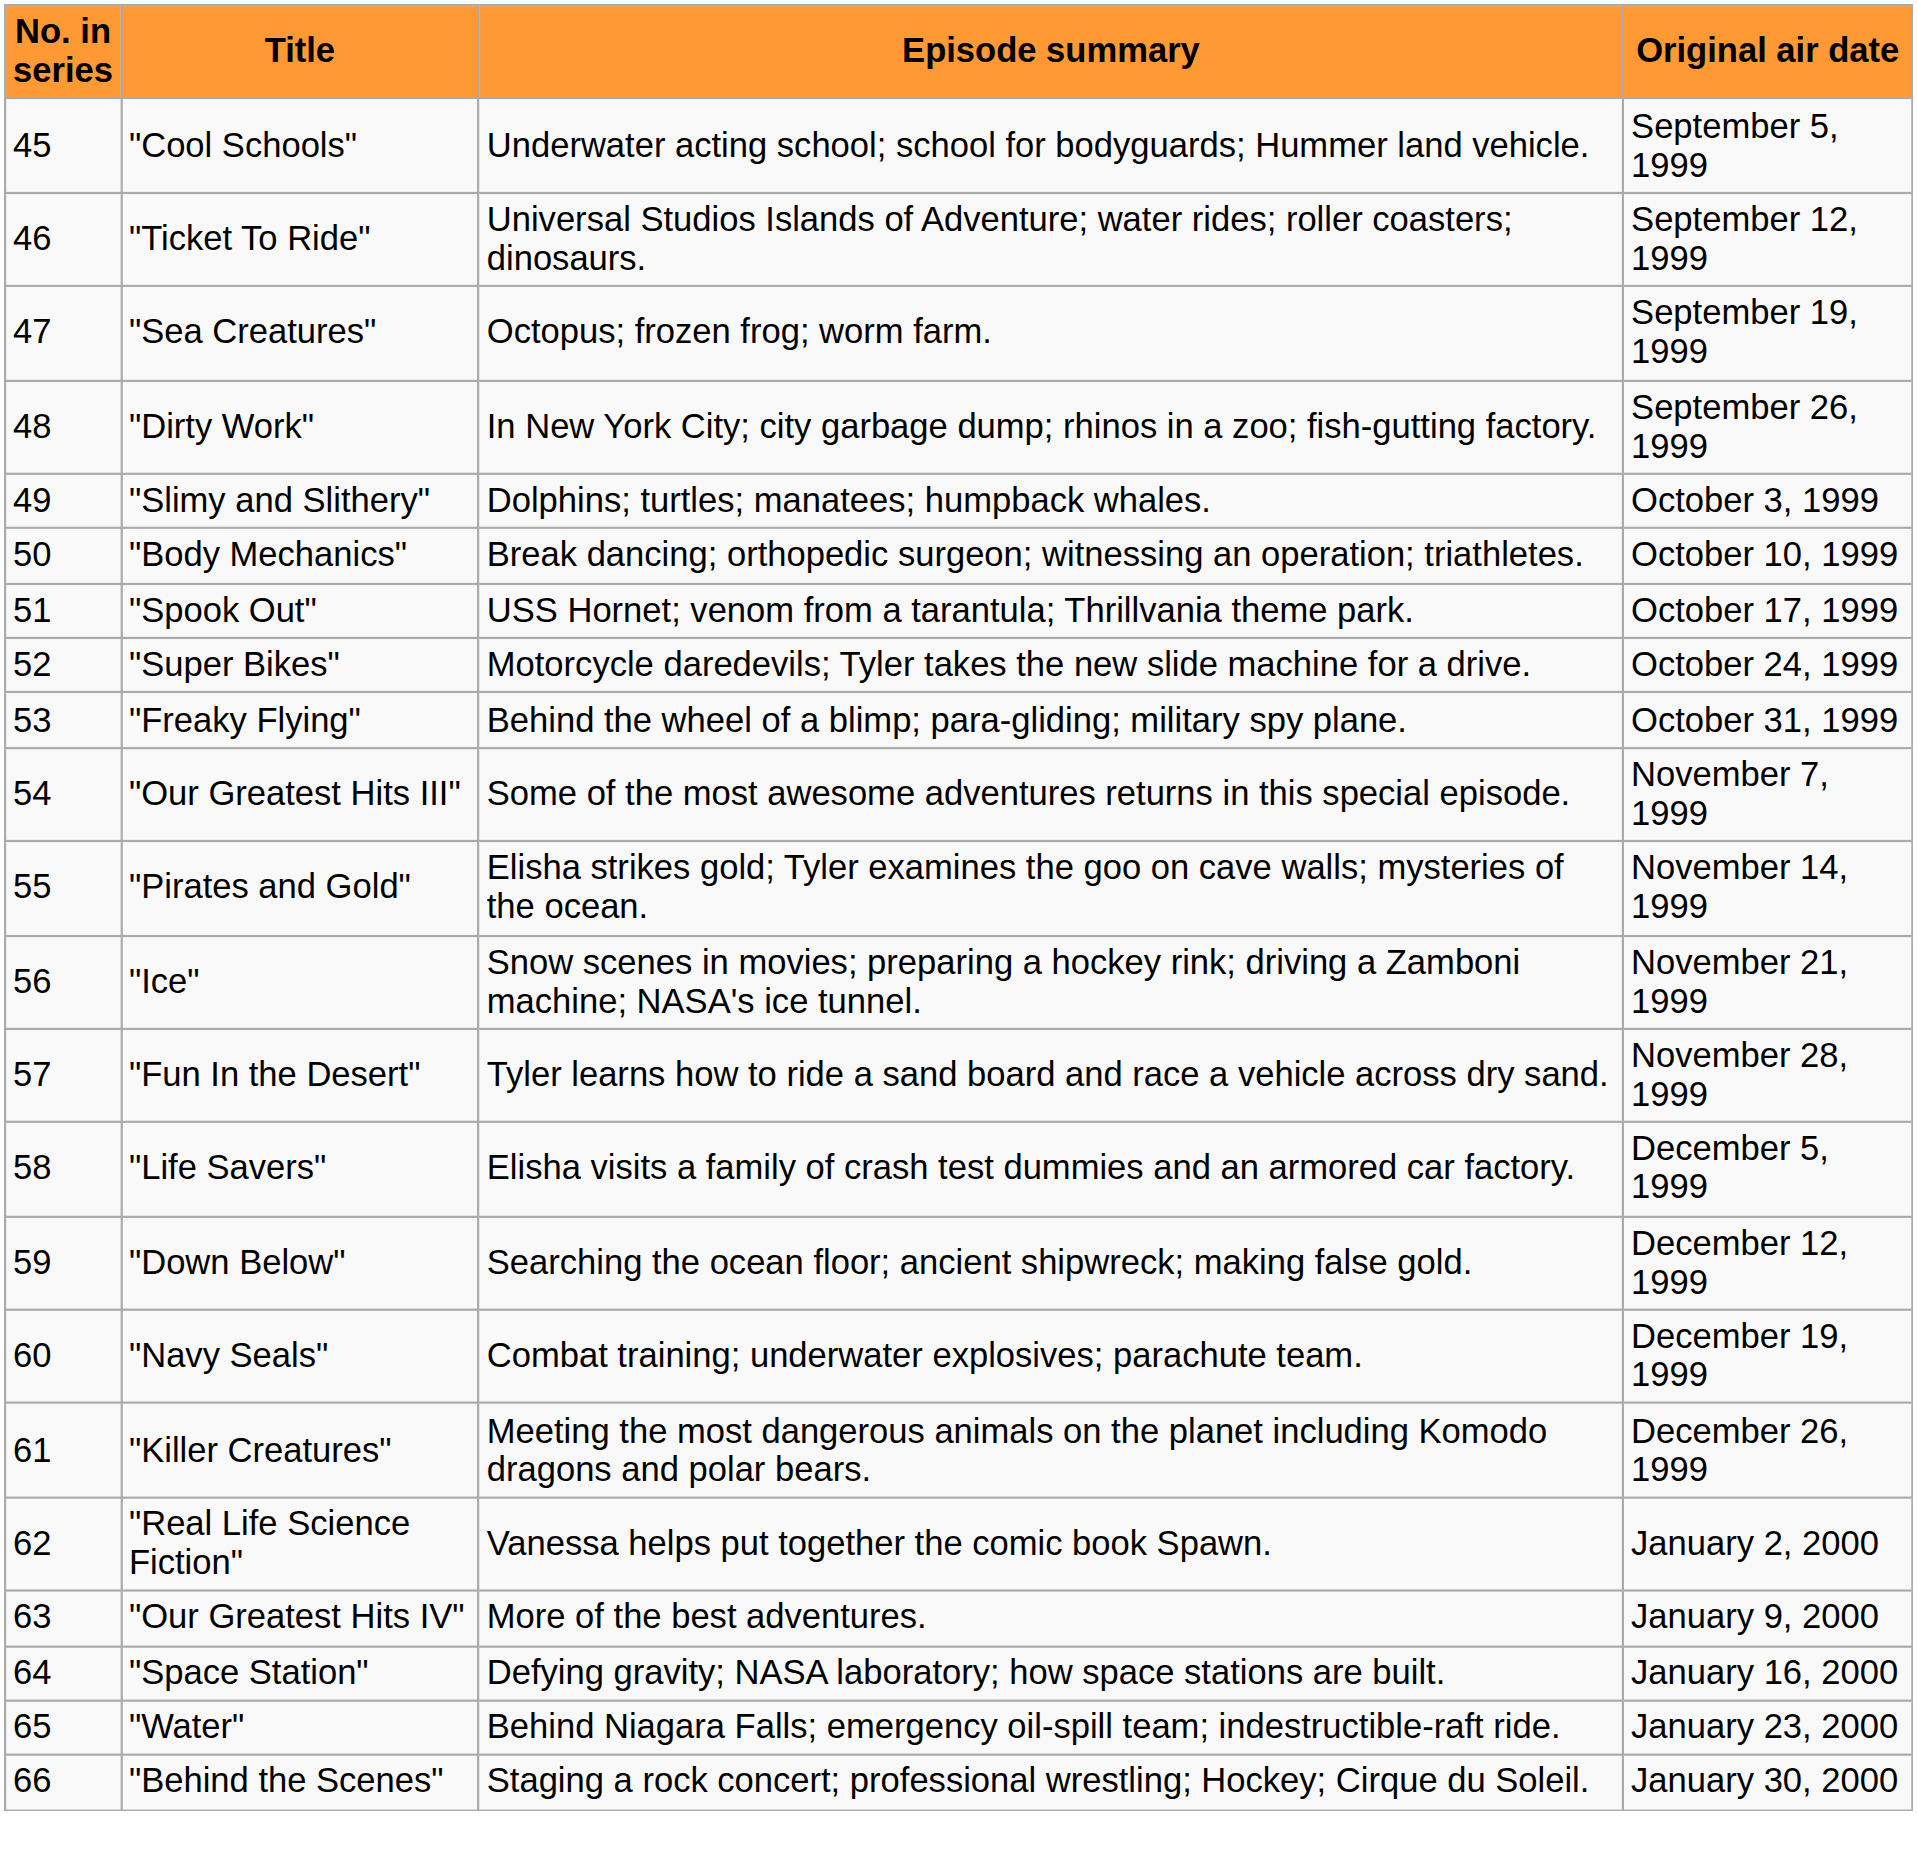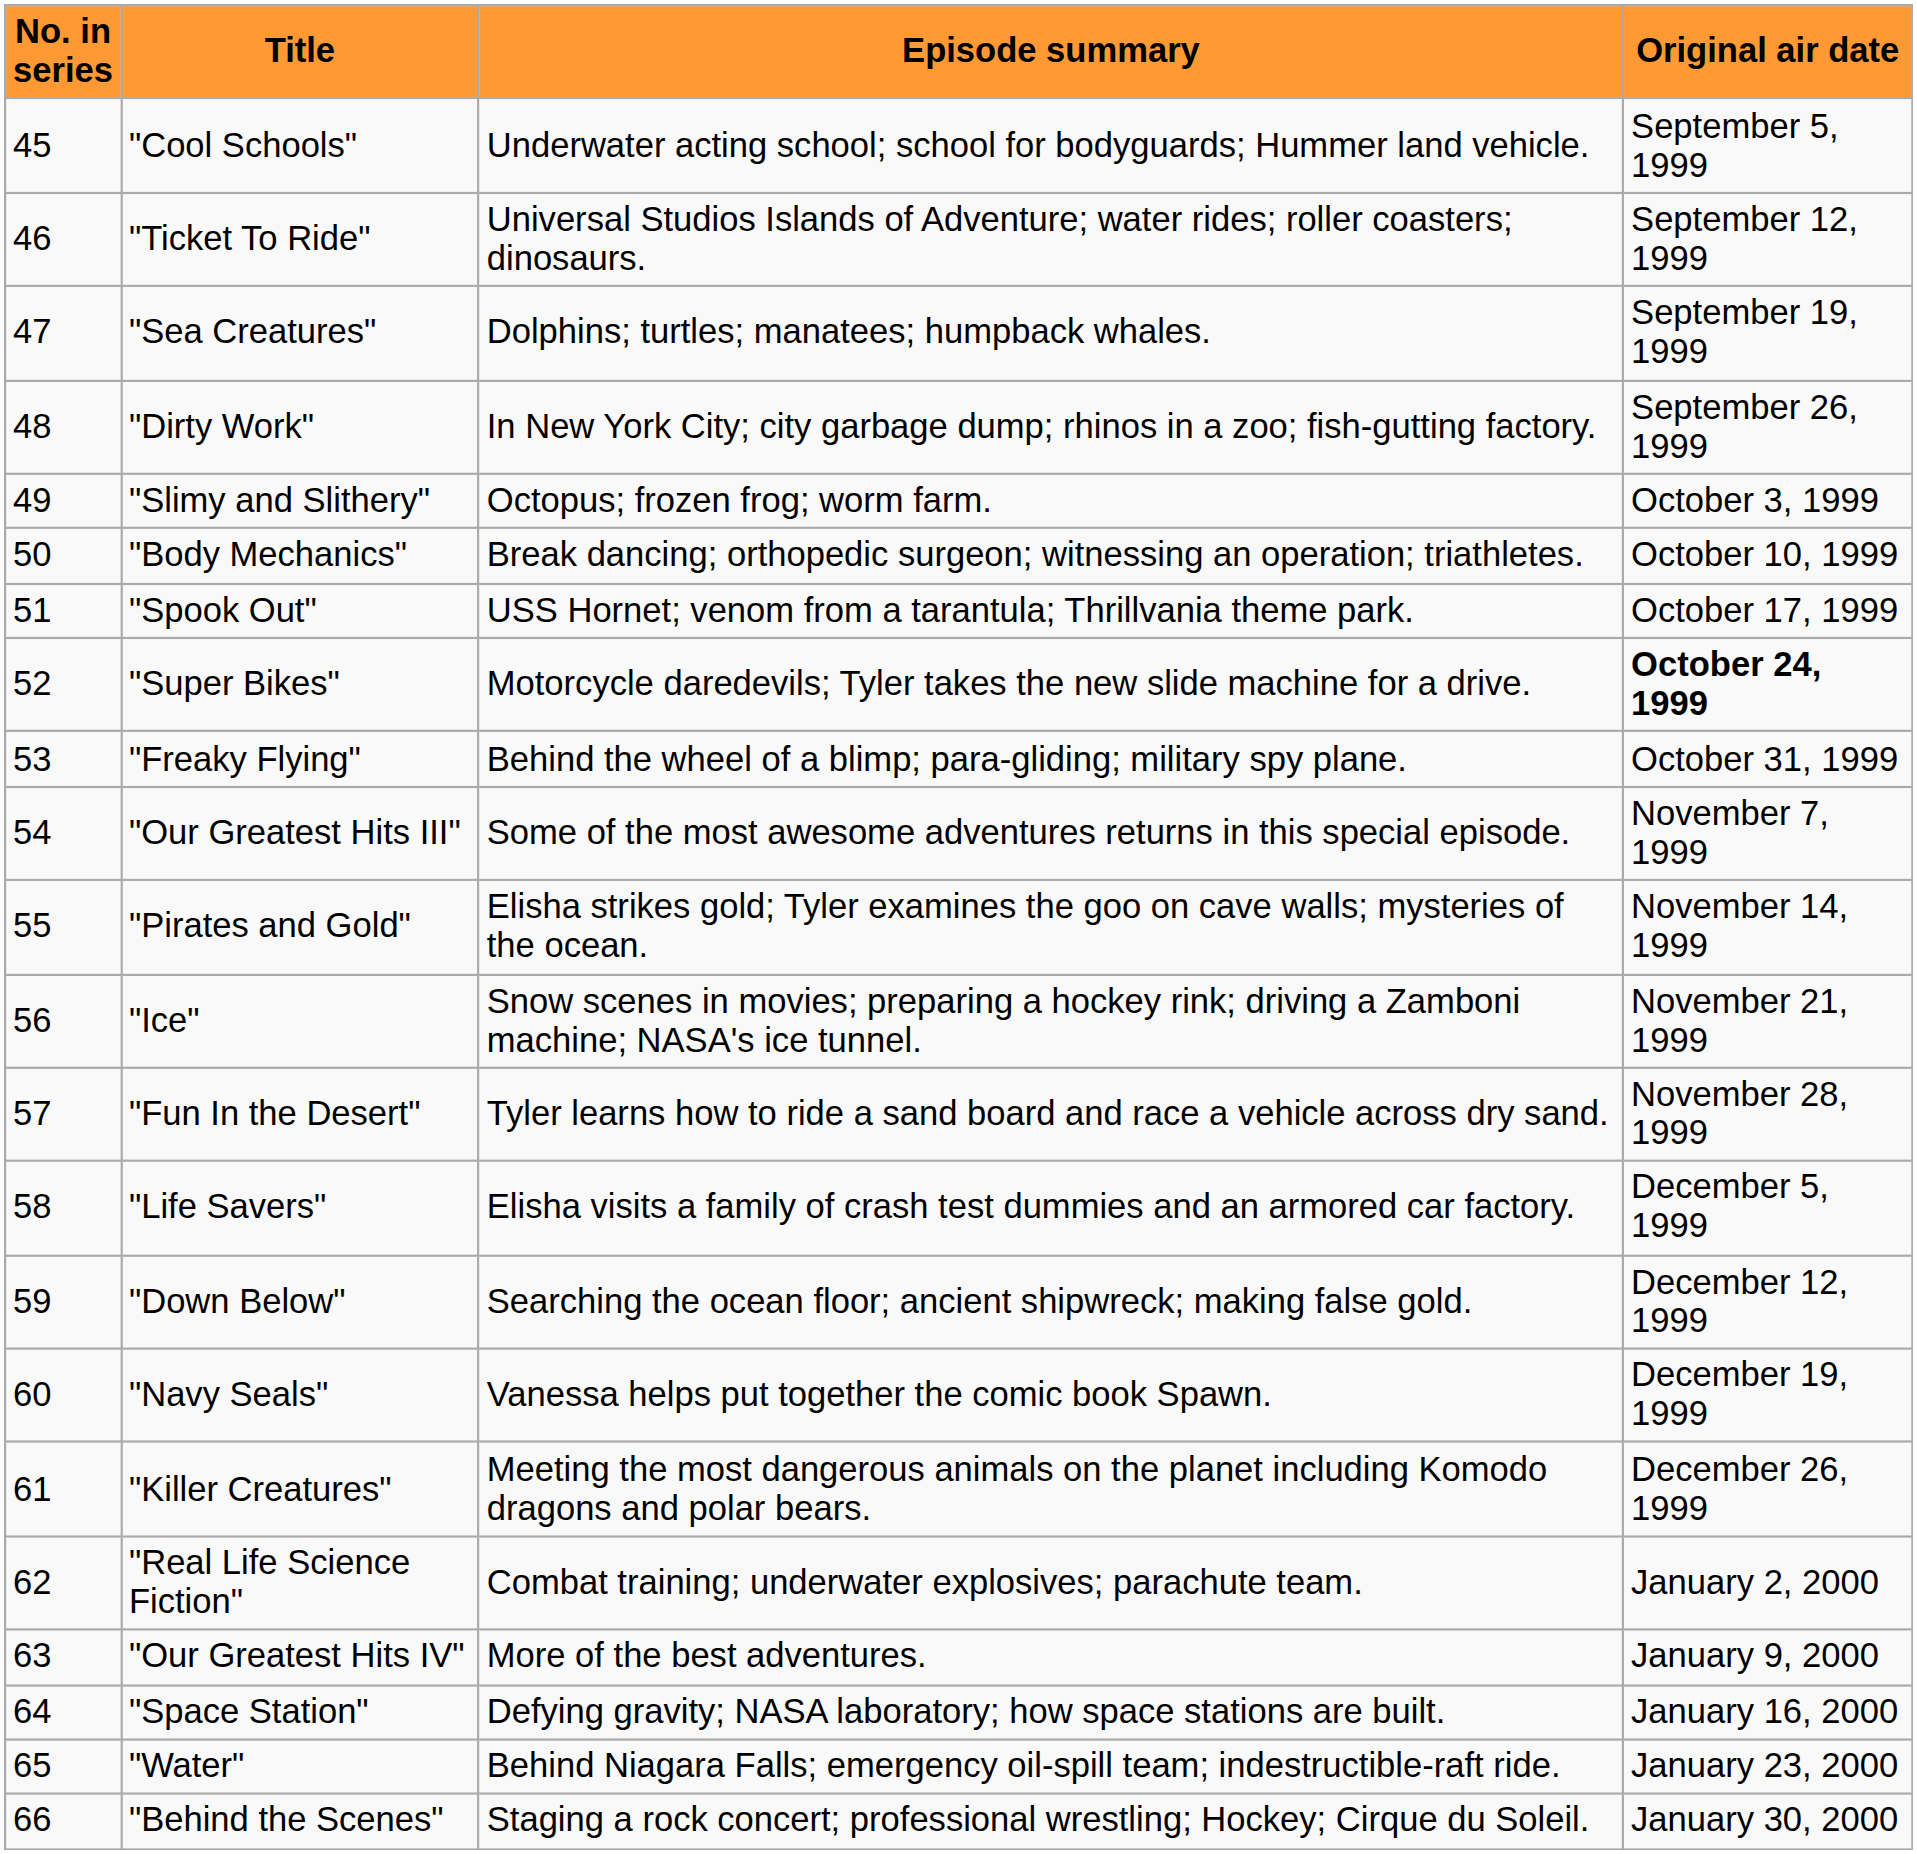 <table class="wikitable" width="100%">
 <tr>
 <th style="background-color:#FF9933" width="12em">No. in series</th>
 <th style="background-color:#FF9933">Title</th>
 <th style="background-color:#FF9933">Episode summary</th>
 <th style="background-color:#FF9933">Original air date</th>
 </tr>
 <tr>
 <td>45</td>
 <td>"Cool Schools"</td>
 <td>Underwater acting school; school for bodyguards; Hummer land vehicle.</td>
 <td>September 5, 1999</td>
 </tr>
 <tr>
 <td>46</td>
 <td>"Ticket To Ride"</td>
 <td>Universal Studios Islands of Adventure; water rides; roller coasters; dinosaurs.</td>
 <td>September 12, 1999</td>
 </tr>
 <tr>
 <td>47</td>
 <td>"Sea Creatures"</td>
-<td>Octopus; frozen frog; worm farm.</td>
+<td>Dolphins; turtles; manatees; humpback whales.</td>
 <td>September 19, 1999</td>
 </tr>
 <tr>
 <td>48</td>
 <td>"Dirty Work"</td>
 <td>In New York City; city garbage dump; rhinos in a zoo; fish-gutting factory.</td>
 <td>September 26, 1999</td>
 </tr>
 <tr>
 <td>49</td>
 <td>"Slimy and Slithery"</td>
-<td>Dolphins; turtles; manatees; humpback whales.</td>
+<td>Octopus; frozen frog; worm farm.</td>
 <td>October 3, 1999</td>
 </tr>
 <tr>
 <td>50</td>
 <td>"Body Mechanics"</td>
 <td>Break dancing; orthopedic surgeon; witnessing an operation; triathletes.</td>
 <td>October 10, 1999</td>
 </tr>
 <tr>
 <td>51</td>
 <td>"Spook Out"</td>
 <td>USS Hornet; venom from a tarantula; Thrillvania theme park.</td>
 <td>October 17, 1999</td>
 </tr>
 <tr>
 <td>52</td>
 <td>"Super Bikes"</td>
 <td>Motorcycle daredevils; Tyler takes the new slide machine for a drive.</td>
-<td>October 24, 1999</td>
+<td><strong>October 24, 1999</strong></td>
 </tr>
 <tr>
 <td>53</td>
 <td>"Freaky Flying"</td>
 <td>Behind the wheel of a blimp; para-gliding; military spy plane.</td>
 <td>October 31, 1999</td>
 </tr>
 <tr>
 <td>54</td>
 <td>"Our Greatest Hits III"</td>
 <td>Some of the most awesome adventures returns in this special episode.</td>
 <td>November 7, 1999</td>
 </tr>
 <tr>
 <td>55</td>
 <td>"Pirates and Gold"</td>
 <td>Elisha strikes gold; Tyler examines the goo on cave walls; mysteries of the ocean.</td>
 <td>November 14, 1999</td>
 </tr>
 <tr>
 <td>56</td>
 <td>"Ice"</td>
 <td>Snow scenes in movies; preparing a hockey rink; driving a Zamboni machine; NASA's ice tunnel.</td>
 <td>November 21, 1999</td>
 </tr>
 <tr>
 <td>57</td>
 <td>"Fun In the Desert"</td>
 <td>Tyler learns how to ride a sand board and race a vehicle across dry sand.</td>
 <td>November 28, 1999</td>
 </tr>
 <tr>
 <td>58</td>
 <td>"Life Savers"</td>
 <td>Elisha visits a family of crash test dummies and an armored car factory.</td>
 <td>December 5, 1999</td>
 </tr>
 <tr>
 <td>59</td>
 <td>"Down Below"</td>
 <td>Searching the ocean floor; ancient shipwreck; making false gold.</td>
 <td>December 12, 1999</td>
 </tr>
 <tr>
 <td>60</td>
 <td>"Navy Seals"</td>
-<td>Combat training; underwater explosives; parachute team.</td>
+<td>Vanessa helps put together the comic book Spawn.</td>
 <td>December 19, 1999</td>
 </tr>
 <tr>
 <td>61</td>
 <td>"Killer Creatures"</td>
 <td>Meeting the most dangerous animals on the planet including Komodo dragons and polar bears.</td>
 <td>December 26, 1999</td>
 </tr>
 <tr>
 <td>62</td>
 <td>"Real Life Science Fiction"</td>
-<td>Vanessa helps put together the comic book Spawn.</td>
+<td>Combat training; underwater explosives; parachute team.</td>
 <td>January 2, 2000</td>
 </tr>
 <tr>
 <td>63</td>
 <td>"Our Greatest Hits IV"</td>
 <td>More of the best adventures.</td>
 <td>January 9, 2000</td>
 </tr>
 <tr>
 <td>64</td>
 <td>"Space Station"</td>
 <td>Defying gravity; NASA laboratory; how space stations are built.</td>
 <td>January 16, 2000</td>
 </tr>
 <tr>
 <td>65</td>
 <td>"Water"</td>
 <td>Behind Niagara Falls; emergency oil-spill team; indestructible-raft ride.</td>
 <td>January 23, 2000</td>
 </tr>
 <tr>
 <td>66</td>
 <td>"Behind the Scenes"</td>
 <td>Staging a rock concert; professional wrestling; Hockey; Cirque du Soleil.</td>
 <td>January 30, 2000</td>
 </tr>
 <tr>
 </tr>
 </table>
